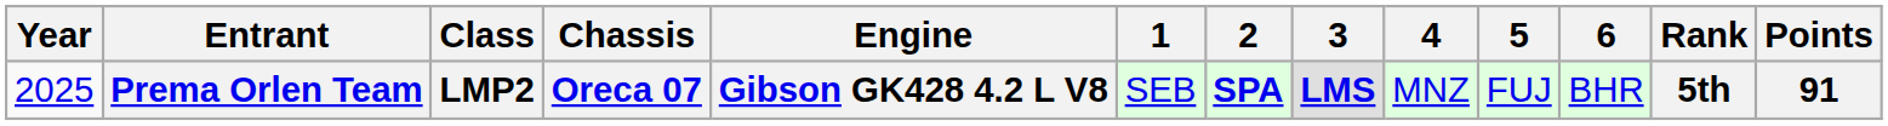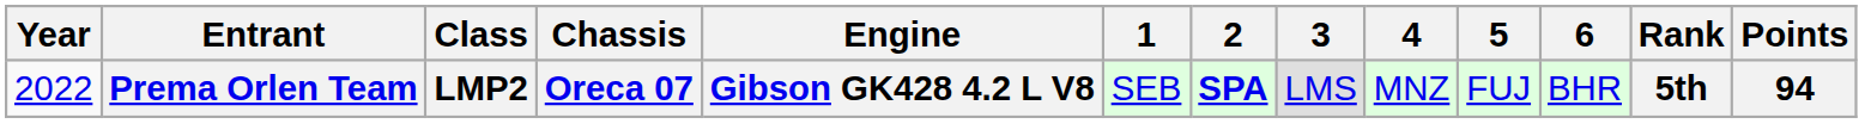 <table class="wikitable" style="text-align:center; font-size:85%">
 <tr>
 <th>Year</th>
 <th>Entrant</th>
 <th>Class</th>
 <th>Chassis</th>
 <th>Engine</th>
 <th>1</th>
 <th>2</th>
 <th>3</th>
 <th>4</th>
 <th>5</th>
 <th>6</th>
 <th>Rank</th>
 <th>Points</th>
 </tr>
 <tr>
-<td><a href='#'>2025</a></td>
+<td><a href='#'>2022</a></td>
 <th nowrap><a href='#'>Prema Orlen Team</a></th>
 <th>LMP2</th>
 <th nowrap><a href='#'>Oreca 07</a></th>
 <th nowrap><a href='#'>Gibson</a> GK428 4.2 L V8</th>
 <td style="background:#DFFFDF;"><a href='#'>SEB</a><br></td>
 <td style="background:#DFFFDF;"><strong><a href='#'>SPA</a><br></strong></td>
-<td style="background:#DFDFDF;"><strong><a href='#'>LMS</a><br></strong></td>
+<td style="background:#DFDFDF;"><a href='#'>LMS</a><br></td>
 <td style="background:#DFFFDF;"><a href='#'>MNZ</a><br></td>
 <td style="background:#DFFFDF;"><a href='#'>FUJ</a><br></td>
 <td style="background:#DFFFDF;"><a href='#'>BHR</a><br></td>
 <th>5th</th>
-<th>91</th>
+<th>94</th>
 </tr>
 </table>
